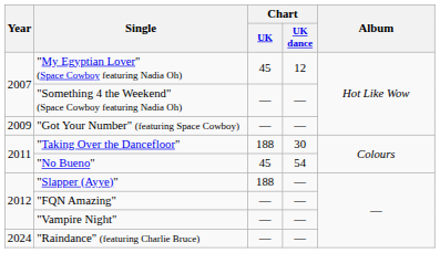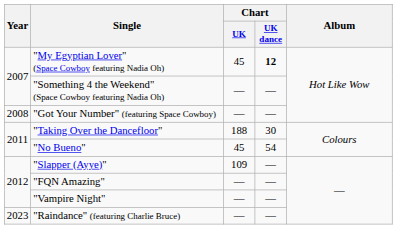 <table class="wikitable">
 <tr>
 <th rowspan="2">Year</th>
 <th rowspan="2" style="width:280px;">Single</th>
 <th colspan="2">Chart</th>
 <th rowspan="2" style="width:150px;">Album</th>
 </tr>
 <tr>
 <th style="width:3em;font-size:85%"><a href='#'>UK</a></th>
 <th style="width:3em;font-size:85%"><a href='#'>UK<br>dance</a></th>
 </tr>
 <tr>
 <td style="text-align:center;" rowspan="2">2007</td>
 <td>"<a href='#'>My Egyptian Lover</a>"<br><small>(<a href='#'>Space Cowboy</a> featuring Nadia Oh)</small></td>
 <td style="text-align:center;">45</td>
-<td style="text-align:center;">12</td>
+<td style="text-align:center;"><strong>12</strong></td>
 <td style="text-align:center;" rowspan="3"><em>Hot Like Wow</em></td>
 </tr>
 <tr>
 <td>"Something 4 the Weekend"<br><small>(Space Cowboy featuring Nadia Oh)</small></td>
 <td style="text-align:center;">—</td>
 <td style="text-align:center;">—</td>
 </tr>
 <tr>
-<td style="text-align:center;">2009</td>
+<td style="text-align:center;">2008</td>
 <td>"Got Your Number" <small>(featuring Space Cowboy)</small></td>
 <td style="text-align:center;">—</td>
 <td style="text-align:center;">—</td>
 </tr>
 <tr>
 <td style="text-align:center;" rowspan="2">2011</td>
 <td>"<a href='#'>Taking Over the Dancefloor</a>"</td>
 <td style="text-align:center;">188</td>
 <td style="text-align:center;">30</td>
 <td rowspan="2" style="text-align:center;"><em>Colours</em></td>
 </tr>
 <tr>
 <td>"<a href='#'>No Bueno</a>"</td>
 <td style="text-align:center;">45</td>
 <td style="text-align:center;">54</td>
 </tr>
 <tr>
 <td style="text-align:center;" rowspan="3">2012</td>
 <td>"<a href='#'>Slapper (Ayye)</a>"</td>
-<td style="text-align:center;">188</td>
+<td style="text-align:center;">109</td>
 <td style="text-align:center;">—</td>
 <td rowspan="4" style="text-align:center;">—</td>
 </tr>
 <tr>
 <td>"FQN Amazing"</td>
 <td style="text-align:center;">—</td>
 <td style="text-align:center;">—</td>
 </tr>
 <tr>
 <td>"Vampire Night"</td>
 <td style="text-align:center;">—</td>
 <td style="text-align:center;">—</td>
 </tr>
 <tr>
-<td style="text-align:center;">2024</td>
+<td style="text-align:center;">2023</td>
 <td>"Raindance" <small>(featuring Charlie Bruce)</small></td>
 <td style="text-align:center;">—</td>
 <td style="text-align:center;">—</td>
 </tr>
 </table>
